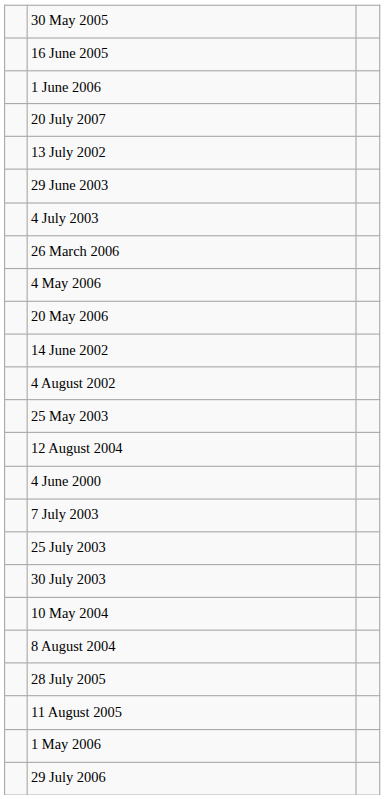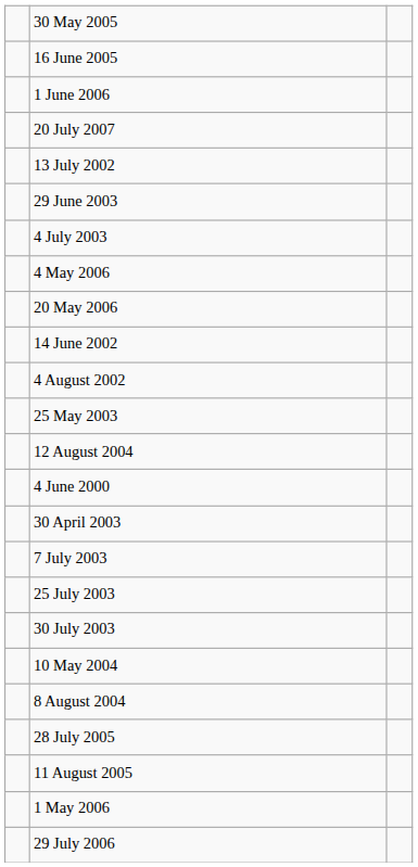 <table class="wikitable" style="font-size: 80%; float: left; width: 26em; margin-right: 1em; height: 700px">
 <tr>
 <td></td>
 <td>30 May 2005</td>
 <td></td>
 </tr>
 <tr>
 <td></td>
 <td>16 June 2005</td>
 <td></td>
 </tr>
 <tr>
 <td></td>
 <td>1 June 2006</td>
 <td></td>
 </tr>
 <tr>
 <td></td>
 <td>20 July 2007</td>
 <td></td>
 </tr>
 <tr>
 <td></td>
 <td>13 July 2002</td>
 <td></td>
 </tr>
 <tr>
 <td></td>
 <td>29 June 2003</td>
 <td></td>
 </tr>
 <tr>
 <td></td>
 <td>4 July 2003</td>
 <td></td>
 </tr>
 <tr>
 <td></td>
-<td>26 March 2006</td>
-<td></td>
-</tr>
-<tr>
-<td></td>
 <td>4 May 2006</td>
 <td></td>
 </tr>
 <tr>
 <td></td>
 <td>20 May 2006</td>
 <td></td>
 </tr>
 <tr>
 <td></td>
 <td>14 June 2002</td>
 <td></td>
 </tr>
 <tr>
 <td></td>
 <td>4 August 2002</td>
 <td></td>
 </tr>
 <tr>
 <td></td>
 <td>25 May 2003</td>
 <td></td>
 </tr>
 <tr>
 <td></td>
 <td>12 August 2004</td>
 <td></td>
 </tr>
 <tr>
 <td></td>
 <td>4 June 2000</td>
+<td></td>
+</tr>
+<tr>
+<td></td>
+<td>30 April 2003</td>
 <td></td>
 </tr>
 <tr>
 <td></td>
 <td>7 July 2003</td>
 <td></td>
 </tr>
 <tr>
 <td></td>
 <td>25 July 2003</td>
 <td></td>
 </tr>
 <tr>
 <td></td>
 <td>30 July 2003</td>
 <td></td>
 </tr>
 <tr>
 <td></td>
 <td>10 May 2004</td>
 <td></td>
 </tr>
 <tr>
 <td></td>
 <td>8 August 2004</td>
 <td></td>
 </tr>
 <tr>
 <td></td>
 <td>28 July 2005</td>
 <td></td>
 </tr>
 <tr>
 <td></td>
 <td>11 August 2005</td>
 <td></td>
 </tr>
 <tr>
 <td></td>
 <td>1 May 2006</td>
 <td></td>
 </tr>
 <tr>
 <td></td>
 <td>29 July 2006</td>
 <td></td>
 </tr>
 </table>
